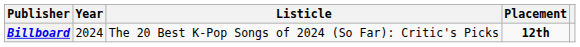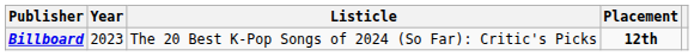 <table class="wikitable plainrowheaders sortable" style="text-align:center">
 <tr>
 <th scope="col">Publisher</th>
 <th scope="col">Year</th>
 <th scope="col">Listicle</th>
 <th scope="col">Placement</th>
 <th scope="col" class="unsortable"></th>
 </tr>
 <tr>
 <th scope="row"><em><a href='#'>Billboard</a></em></th>
-<td>2024</td>
+<td>2023</td>
 <td style="text-align:left">The 20 Best K-Pop Songs of 2024 (So Far): Critic's Picks</td>
 <td><strong>12th</strong></td>
 <td></td>
 </tr>
 </table>
